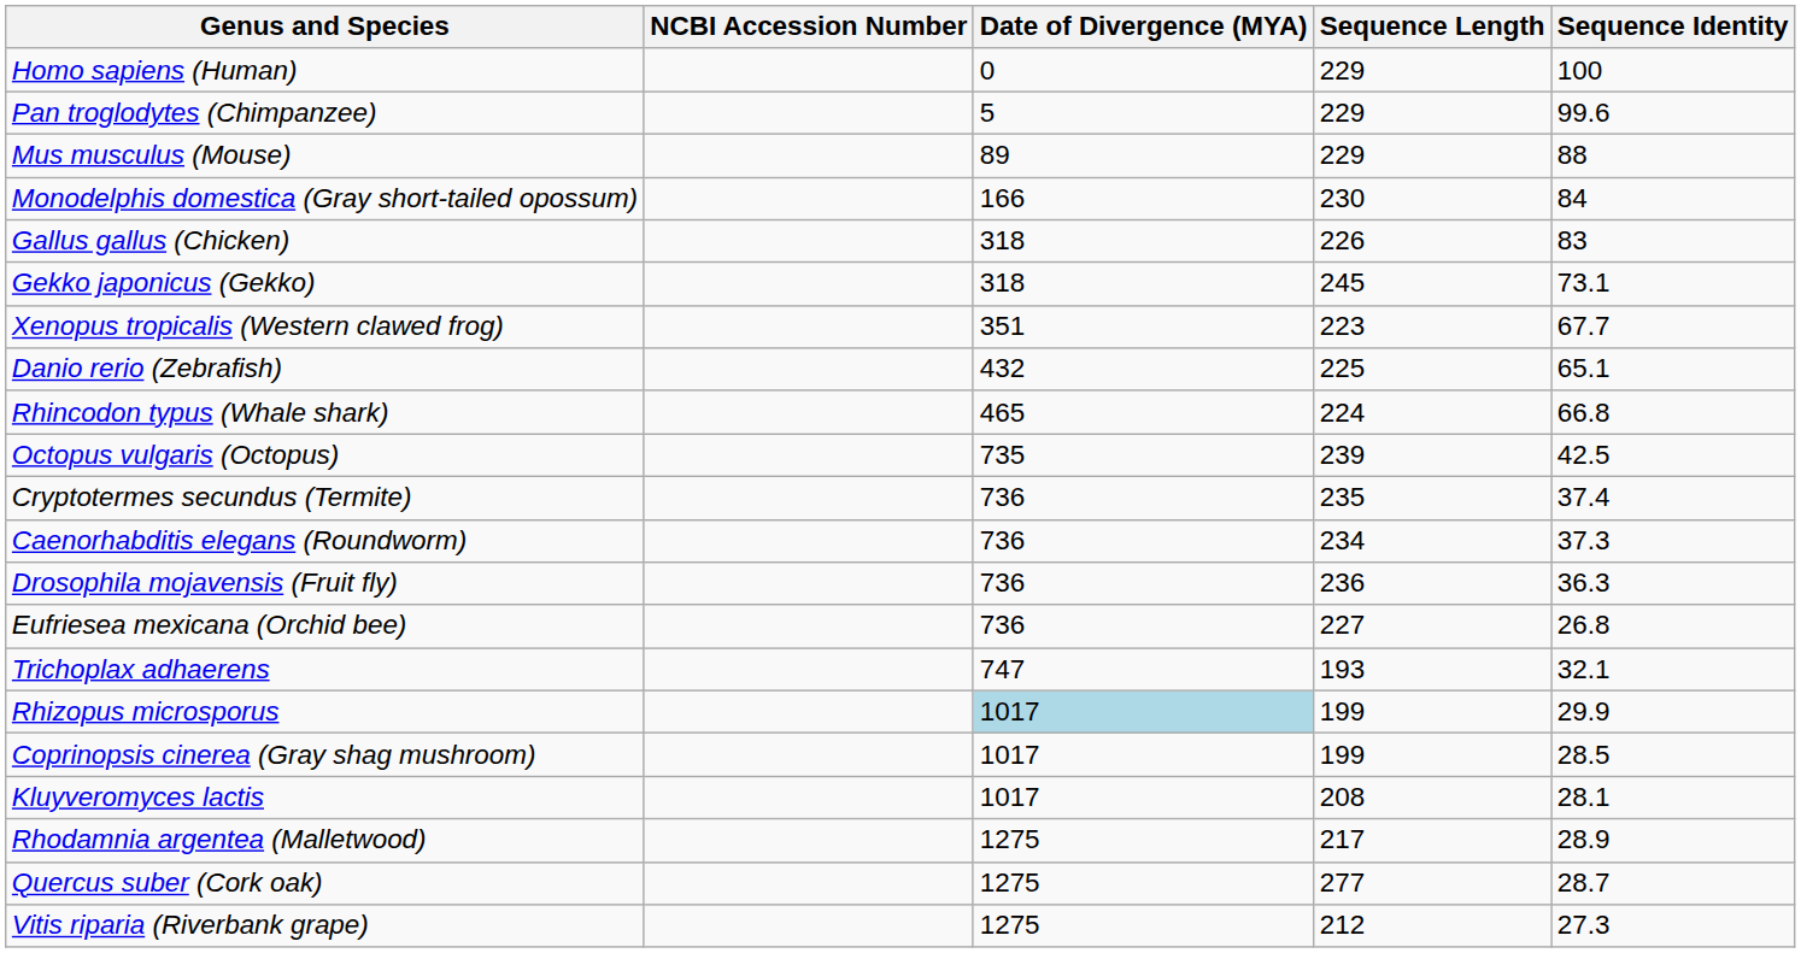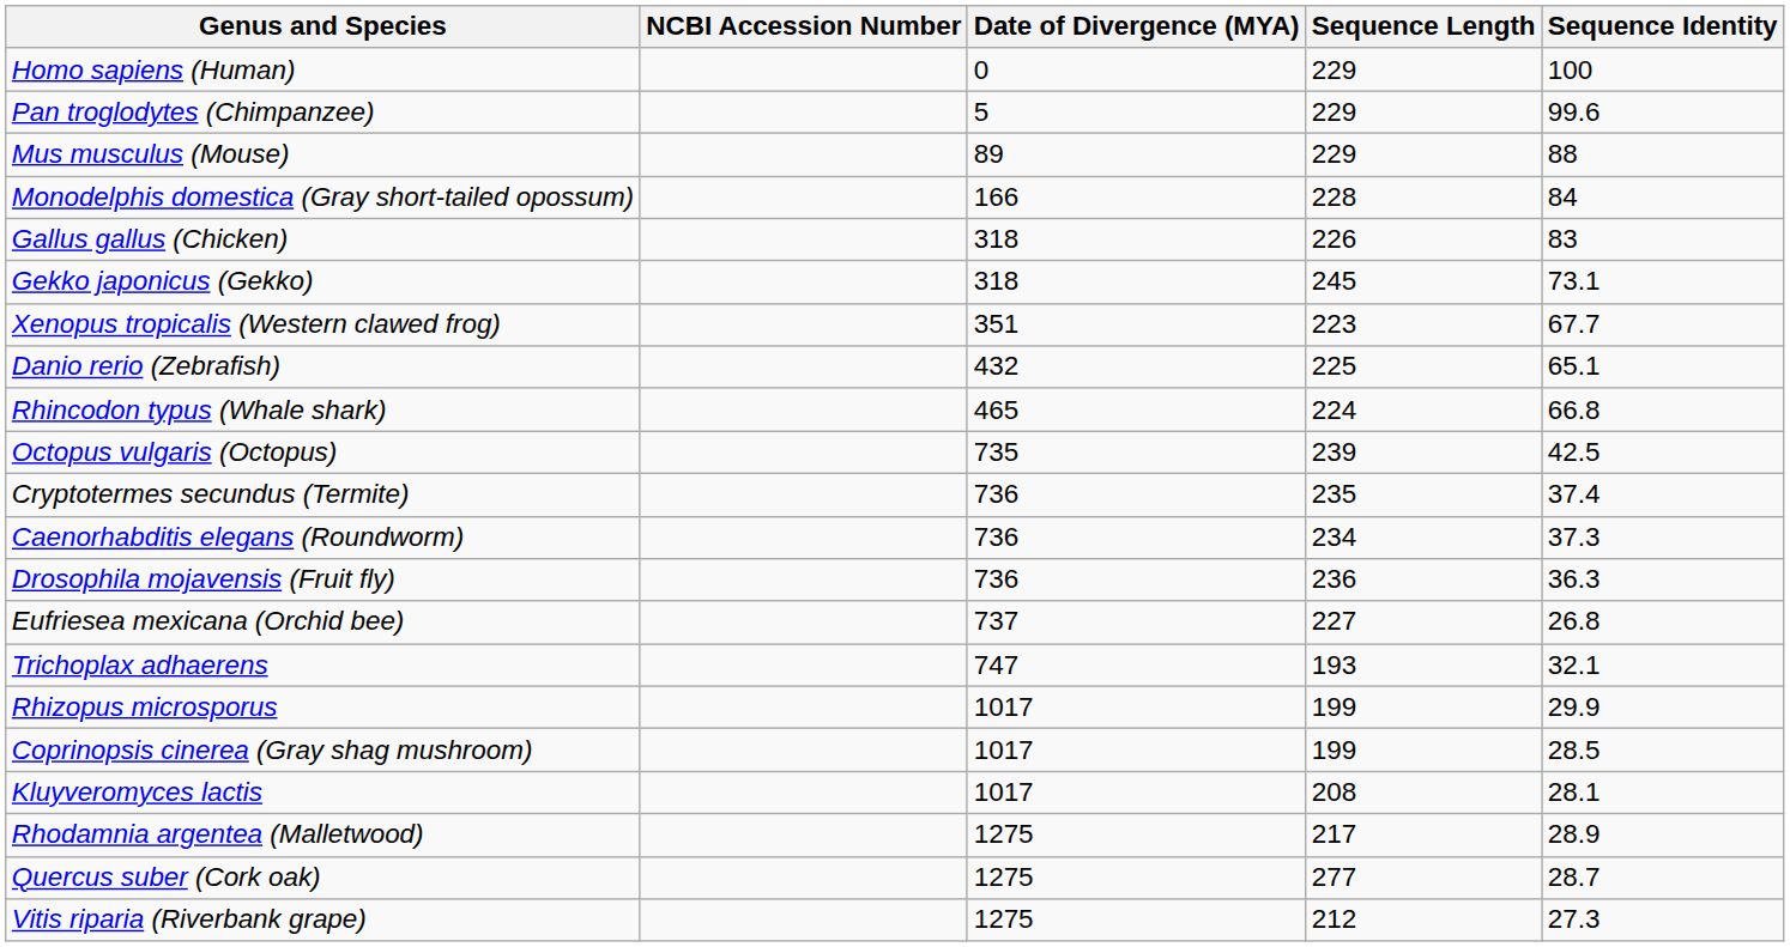 <table class="wikitable">
 <tr>
 <th>Genus and Species</th>
 <th>NCBI Accession Number</th>
 <th>Date of Divergence (MYA)</th>
 <th>Sequence Length</th>
 <th>Sequence Identity</th>
 </tr>
 <tr>
 <td><em><a href='#'>Homo sapiens</a> (Human)</em></td>
 <td></td>
 <td>0</td>
 <td>229</td>
 <td>100</td>
 </tr>
 <tr>
 <td><em><a href='#'>Pan troglodytes</a> (Chimpanzee)</em></td>
 <td></td>
 <td>5</td>
 <td>229</td>
 <td>99.6</td>
 </tr>
 <tr>
 <td><em><a href='#'>Mus musculus</a> (Mouse)</em></td>
 <td></td>
 <td>89</td>
 <td>229</td>
 <td>88</td>
 </tr>
 <tr>
 <td><em><a href='#'>Monodelphis domestica</a> (Gray short-tailed opossum)</em></td>
 <td></td>
 <td>166</td>
-<td>230</td>
+<td>228</td>
 <td>84</td>
 </tr>
 <tr>
 <td><em><a href='#'>Gallus gallus</a> (Chicken)</em></td>
 <td></td>
 <td>318</td>
 <td>226</td>
 <td>83</td>
 </tr>
 <tr>
 <td><em><a href='#'>Gekko japonicus</a> (Gekko)</em></td>
 <td></td>
 <td>318</td>
 <td>245</td>
 <td>73.1</td>
 </tr>
 <tr>
 <td><em><a href='#'>Xenopus tropicalis</a> (Western clawed frog)</em></td>
 <td></td>
 <td>351</td>
 <td>223</td>
 <td>67.7</td>
 </tr>
 <tr>
 <td><em><a href='#'>Danio rerio</a> (Zebrafish)</em></td>
 <td></td>
 <td>432</td>
 <td>225</td>
 <td>65.1</td>
 </tr>
 <tr>
 <td><em><a href='#'>Rhincodon typus</a> (Whale shark)</em></td>
 <td></td>
 <td>465</td>
 <td>224</td>
 <td>66.8</td>
 </tr>
 <tr>
 <td><em><a href='#'>Octopus vulgaris</a> (Octopus)</em></td>
 <td></td>
 <td>735</td>
 <td>239</td>
 <td>42.5</td>
 </tr>
 <tr>
 <td><em>Cryptotermes secundus (Termite)</em></td>
 <td></td>
 <td>736</td>
 <td>235</td>
 <td>37.4</td>
 </tr>
 <tr>
 <td><em><a href='#'>Caenorhabditis elegans</a> (Roundworm)</em></td>
 <td></td>
 <td>736</td>
 <td>234</td>
 <td>37.3</td>
 </tr>
 <tr>
 <td><em><a href='#'>Drosophila mojavensis</a> (Fruit fly)</em></td>
 <td></td>
 <td>736</td>
 <td>236</td>
 <td>36.3</td>
 </tr>
 <tr>
 <td><em>Eufriesea mexicana (Orchid bee)</em></td>
 <td></td>
-<td>736</td>
+<td>737</td>
 <td>227</td>
 <td>26.8</td>
 </tr>
 <tr>
 <td><em><a href='#'>Trichoplax adhaerens</a></em></td>
 <td></td>
 <td>747</td>
 <td>193</td>
 <td>32.1</td>
 </tr>
 <tr>
 <td><em><a href='#'>Rhizopus microsporus</a></em></td>
 <td></td>
-<td style="background: lightblue;">1017</td>
+<td>1017</td>
 <td>199</td>
 <td>29.9</td>
 </tr>
 <tr>
 <td><em><a href='#'>Coprinopsis cinerea</a> (Gray shag mushroom)</em></td>
 <td></td>
 <td>1017</td>
 <td>199</td>
 <td>28.5</td>
 </tr>
 <tr>
 <td><em><a href='#'>Kluyveromyces lactis</a></em></td>
 <td></td>
 <td>1017</td>
 <td>208</td>
 <td>28.1</td>
 </tr>
 <tr>
 <td><em><a href='#'>Rhodamnia argentea</a> (Malletwood)</em></td>
 <td></td>
 <td>1275</td>
 <td>217</td>
 <td>28.9</td>
 </tr>
 <tr>
 <td><em><a href='#'>Quercus suber</a> (Cork oak)</em></td>
 <td></td>
 <td>1275</td>
 <td>277</td>
 <td>28.7</td>
 </tr>
 <tr>
 <td><em><a href='#'>Vitis riparia</a> (Riverbank grape)</em></td>
 <td></td>
 <td>1275</td>
 <td>212</td>
 <td>27.3</td>
 </tr>
 </table>
